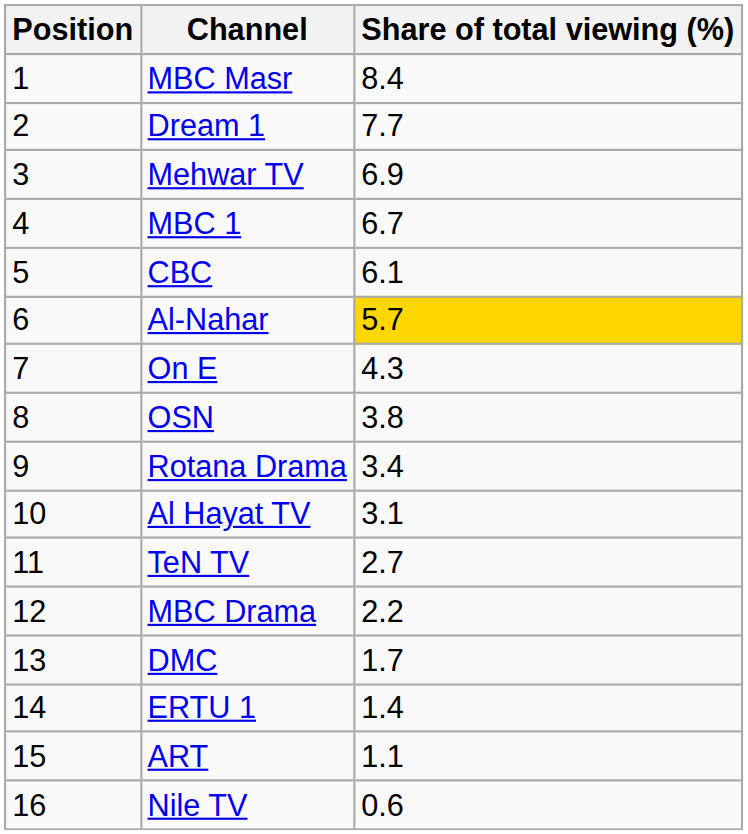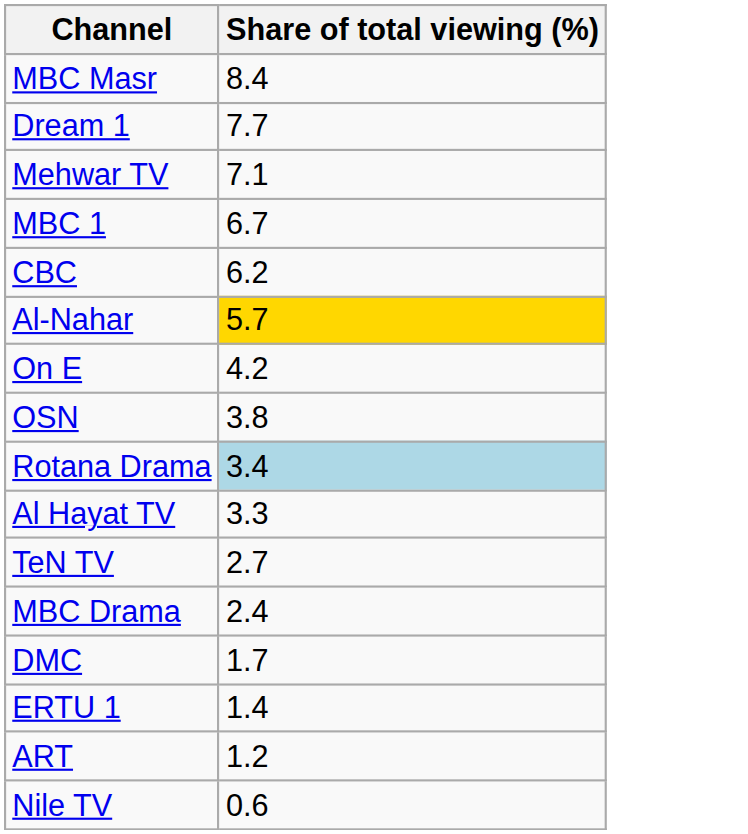 <table class="wikitable" style="font-size: 90%">
 <tr>
-<th>Position</th>
 <th>Channel</th>
 <th>Share of total viewing (%)</th>
 </tr>
 <tr>
-<td>1</td>
 <td><a href='#'>MBC Masr</a></td>
 <td>8.4</td>
 </tr>
 <tr>
-<td>2</td>
 <td><a href='#'>Dream 1</a></td>
 <td>7.7</td>
 </tr>
 <tr>
-<td>3</td>
 <td><a href='#'>Mehwar TV</a></td>
-<td>6.9</td>
+<td>7.1</td>
 </tr>
 <tr>
-<td>4</td>
 <td><a href='#'>MBC 1</a></td>
 <td>6.7</td>
 </tr>
 <tr>
-<td>5</td>
 <td><a href='#'>CBC</a></td>
-<td>6.1</td>
+<td>6.2</td>
 </tr>
 <tr>
-<td>6</td>
 <td><a href='#'>Al-Nahar</a></td>
 <td style="background: gold;">5.7</td>
 </tr>
 <tr>
-<td>7</td>
 <td><a href='#'>On E</a></td>
-<td>4.3</td>
+<td>4.2</td>
 </tr>
 <tr>
-<td>8</td>
 <td><a href='#'>OSN</a></td>
 <td>3.8</td>
 </tr>
 <tr>
-<td>9</td>
 <td><a href='#'>Rotana Drama</a></td>
-<td>3.4</td>
+<td style="background: lightblue;">3.4</td>
 </tr>
 <tr>
-<td>10</td>
 <td><a href='#'>Al Hayat TV</a></td>
-<td>3.1</td>
+<td>3.3</td>
 </tr>
 <tr>
-<td>11</td>
 <td><a href='#'>TeN TV</a></td>
 <td>2.7</td>
 </tr>
 <tr>
-<td>12</td>
 <td><a href='#'>MBC Drama</a></td>
-<td>2.2</td>
+<td>2.4</td>
 </tr>
 <tr>
-<td>13</td>
 <td><a href='#'>DMC</a></td>
 <td>1.7</td>
 </tr>
 <tr>
-<td>14</td>
 <td><a href='#'>ERTU 1</a></td>
 <td>1.4</td>
 </tr>
 <tr>
-<td>15</td>
 <td><a href='#'>ART</a></td>
-<td>1.1</td>
+<td>1.2</td>
 </tr>
 <tr>
-<td>16</td>
 <td><a href='#'>Nile TV</a></td>
 <td>0.6</td>
 </tr>
 </table>
